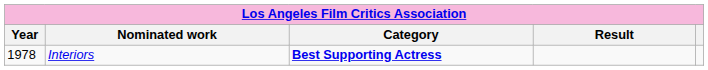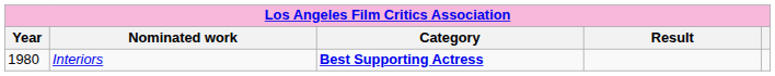 <table width="99%" class="wikitable sortable">
 <tr>
 <th colspan="5" style="background: #F7B8DC;" align="center"><a href='#'>Los Angeles Film Critics Association</a></th>
 </tr>
 <tr>
 <th width="5%">Year</th>
 <th width="30%">Nominated work</th>
 <th width="30%">Category</th>
 <th width="20%">Result</th>
 <th width="1%" class="unsortable"></th>
 </tr>
 <tr>
-<td>1978</td>
+<td>1980</td>
 <td><em><a href='#'>Interiors</a></em></td>
 <td><strong><a href='#'>Best Supporting Actress</a></strong></td>
 <td></td>
 <td align="center"></td>
 </tr>
 </table>
